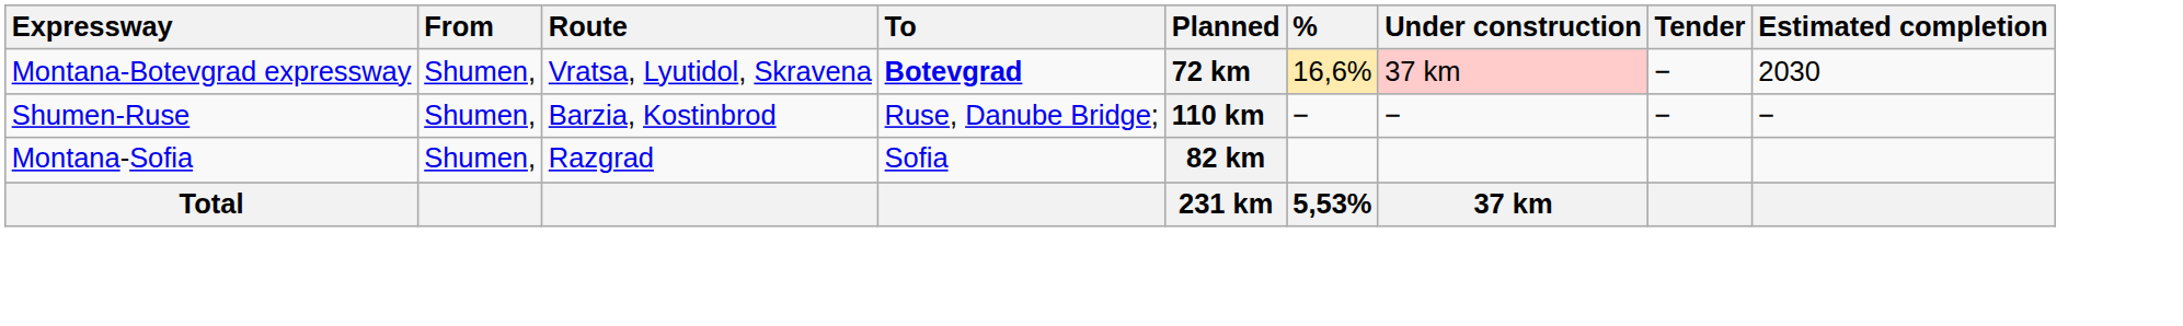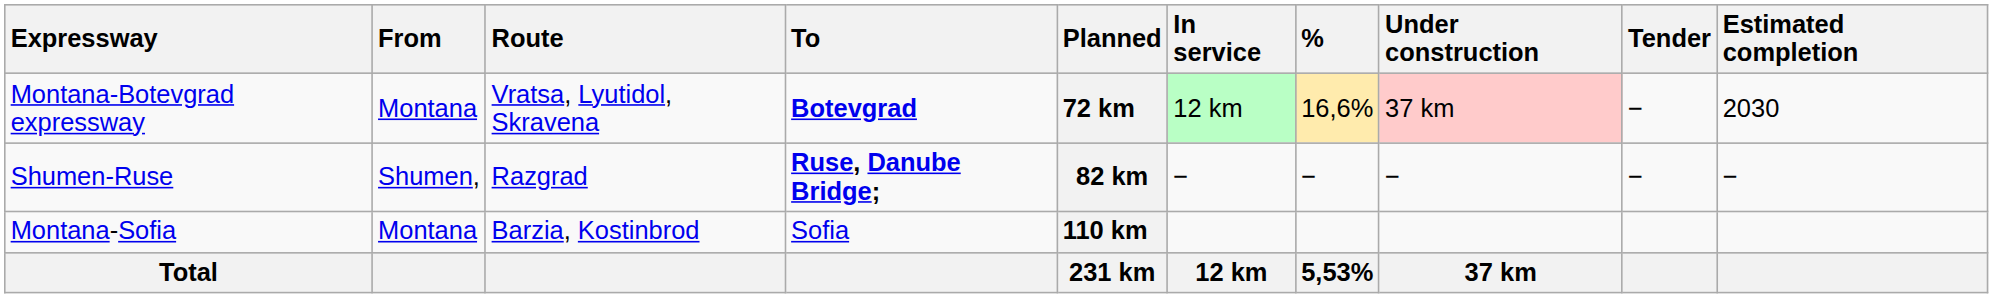 <table class="wikitable">
 <tr>
 <th style="text-align:left">Expressway</th>
 <th style="text-align:left">From</th>
 <th style="text-align:left">Route</th>
 <th style="text-align:left">To</th>
 <th style="text-align:left">Planned</th>
+<th style="text-align:left">In service</th>
 <th style="text-align:left">%</th>
 <th style="text-align:left">Under construction</th>
 <th style="text-align:left">Tender</th>
 <th style="text-align:left">Estimated completion</th>
 </tr>
 <tr>
 <td> <a href='#'>Montana-Botevgrad expressway</a></td>
-<td><a href='#'>Shumen</a>, </td>
+<td><a href='#'>Montana</a> </td>
 <td><a href='#'>Vratsa</a>, <a href='#'>Lyutidol</a>, <a href='#'>Skravena</a></td>
 <td><strong><a href='#'>Botevgrad</a> </strong></td>
 <th style="text-align:left">72 km</th>
+<td bgcolor="#B9FFC5">12 km</td>
 <td bgcolor="#FFEBAD">16,6%</td>
 <td bgcolor="#FFCBCB">37 km</td>
 <td>−</td>
 <td>2030</td>
 </tr>
 <tr>
 <td><a href='#'>Shumen-Ruse</a></td>
 <td><a href='#'>Shumen</a>, </td>
-<td><a href='#'>Barzia</a>, <a href='#'>Kostinbrod</a></td>
-<td><a href='#'>Ruse</a>, <a href='#'>Danube Bridge</a>; </td>
-<th style="text-align:left">110 km</th>
+<td><a href='#'>Razgrad</a></td>
+<td><strong><a href='#'>Ruse</a>, <a href='#'>Danube Bridge</a>; </strong></td>
+<th>82 km</th>
+<td>−</td>
 <td>−</td>
 <td>−</td>
 <td>−</td>
 <td>−</td>
 </tr>
 <tr>
 <td><a href='#'>Montana</a>-<a href='#'>Sofia</a></td>
-<td><a href='#'>Shumen</a>, </td>
-<td><a href='#'>Razgrad</a></td>
+<td><a href='#'>Montana</a></td>
+<td><a href='#'>Barzia</a>, <a href='#'>Kostinbrod</a></td>
 <td><a href='#'>Sofia</a></td>
-<th>82 km</th>
+<th style="text-align:left">110 km</th>
+<td></td>
 <td></td>
 <td></td>
 <td></td>
 <td></td>
 </tr>
 <tr>
 <th>Total</th>
 <th></th>
 <th></th>
 <th></th>
 <th>231 km</th>
+<th>12 km</th>
 <th>5,53%</th>
 <th>37 km</th>
 <th></th>
 <th></th>
 </tr>
 </table>
